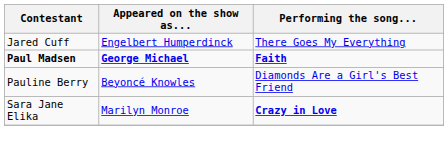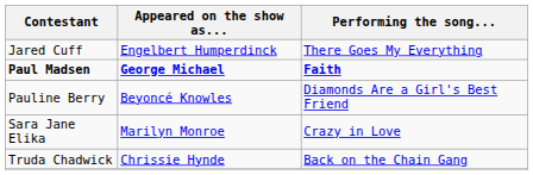 <table class="wikitable" width="550px">
 <tr>
 <th align="left">Contestant</th>
 <th align="left">Appeared on the show as...</th>
 <th align="left">Performing the song...</th>
 </tr>
 <tr>
 <td align="left">Jared Cuff</td>
 <td align="left"><a href='#'>Engelbert Humperdinck</a></td>
 <td align="left"><a href='#'>There Goes My Everything</a></td>
 </tr>
 <tr>
 <td align="left"><strong>Paul Madsen</strong></td>
 <td align="left"><strong><a href='#'>George Michael</a></strong></td>
 <td align="left"><strong><a href='#'>Faith</a></strong></td>
 </tr>
 <tr>
 <td align="left">Pauline Berry</td>
 <td align="left"><a href='#'>Beyoncé Knowles</a></td>
 <td align="left"><a href='#'>Diamonds Are a Girl's Best Friend</a></td>
 </tr>
 <tr>
 <td align="left">Sara Jane Elika</td>
 <td align="left"><a href='#'>Marilyn Monroe</a></td>
-<td align="left"><strong><a href='#'>Crazy in Love</a></strong></td>
+<td align="left"><a href='#'>Crazy in Love</a></td>
+</tr>
+<tr>
+<td align="left">Truda Chadwick</td>
+<td align="left"><a href='#'>Chrissie Hynde</a></td>
+<td align="left"><a href='#'>Back on the Chain Gang</a></td>
 </tr>
 <tr>
 </tr>
 </table>
